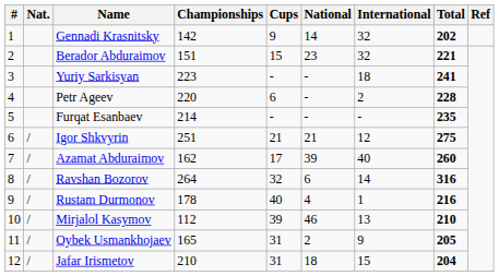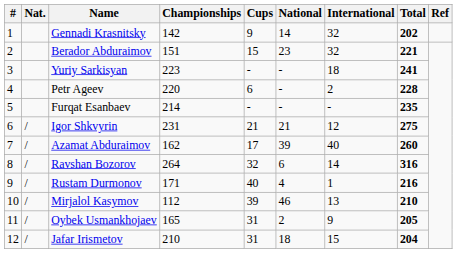 <table class="wikitable sortable">
 <tr>
 <th>#</th>
 <th>Nat.</th>
 <th>Name</th>
 <th>Championships</th>
 <th>Cups</th>
 <th>National</th>
 <th>International</th>
 <th>Total</th>
 <th class="unsortable">Ref</th>
 </tr>
 <tr bgcolor=>
 <td>1</td>
 <td style="text-align:left;"></td>
 <td><a href='#'>Gennadi Krasnitsky</a></td>
 <td>142</td>
 <td>9</td>
 <td>14</td>
 <td>32</td>
 <td><strong>202</strong></td>
 <td></td>
 </tr>
 <tr>
 <td>2</td>
 <td style="text-align:left;"></td>
 <td><a href='#'>Berador Abduraimov</a></td>
 <td>151</td>
 <td>15</td>
 <td>23</td>
 <td>32</td>
 <td><strong>221</strong></td>
 </tr>
 <tr>
 <td>3</td>
 <td style="text-align:left;"></td>
 <td><a href='#'>Yuriy Sarkisyan</a></td>
 <td>223</td>
 <td>-</td>
 <td>-</td>
 <td>18</td>
 <td><strong>241</strong></td>
 </tr>
 <tr>
 <td>4</td>
 <td style="text-align:left;"></td>
 <td>Petr Ageev</td>
 <td>220</td>
 <td>6</td>
 <td>-</td>
 <td>2</td>
 <td><strong>228</strong></td>
 </tr>
 <tr>
 <td>5</td>
 <td style="text-align:left;"></td>
 <td>Furqat Esanbaev</td>
 <td>214</td>
 <td>-</td>
 <td>-</td>
 <td>-</td>
 <td><strong>235</strong></td>
 </tr>
 <tr>
 <td>6</td>
 <td style="text-align:left;">/</td>
 <td><a href='#'>Igor Shkvyrin</a></td>
-<td>251</td>
+<td>231</td>
 <td>21</td>
 <td>21</td>
 <td>12</td>
 <td><strong>275</strong></td>
 </tr>
 <tr>
 <td>7</td>
 <td style="text-align:left;">/</td>
 <td><a href='#'>Azamat Abduraimov</a></td>
 <td>162</td>
 <td>17</td>
 <td>39</td>
 <td>40</td>
 <td><strong>260</strong></td>
 </tr>
 <tr>
 <td>8</td>
 <td style="text-align:left;">/</td>
 <td><a href='#'>Ravshan Bozorov</a></td>
 <td>264</td>
 <td>32</td>
 <td>6</td>
 <td>14</td>
 <td><strong>316</strong></td>
 </tr>
 <tr>
 <td>9</td>
 <td style="text-align:left;">/</td>
 <td><a href='#'>Rustam Durmonov</a></td>
-<td>178</td>
+<td>171</td>
 <td>40</td>
 <td>4</td>
 <td>1</td>
 <td><strong>216</strong></td>
 </tr>
 <tr>
 <td>10</td>
 <td style="text-align:left;">/</td>
 <td><a href='#'>Mirjalol Kasymov</a></td>
 <td>112</td>
 <td>39</td>
 <td>46</td>
 <td>13</td>
 <td><strong>210</strong></td>
 </tr>
 <tr>
 <td>11</td>
 <td style="text-align:left;">/</td>
 <td><a href='#'>Oybek Usmankhojaev</a></td>
 <td>165</td>
 <td>31</td>
 <td>2</td>
 <td>9</td>
 <td><strong>205</strong></td>
 </tr>
 <tr>
 <td>12</td>
 <td style="text-align:left;">/</td>
 <td><a href='#'>Jafar Irismetov</a></td>
 <td>210</td>
 <td>31</td>
 <td>18</td>
 <td>15</td>
 <td><strong>204</strong></td>
 </tr>
 </table>
